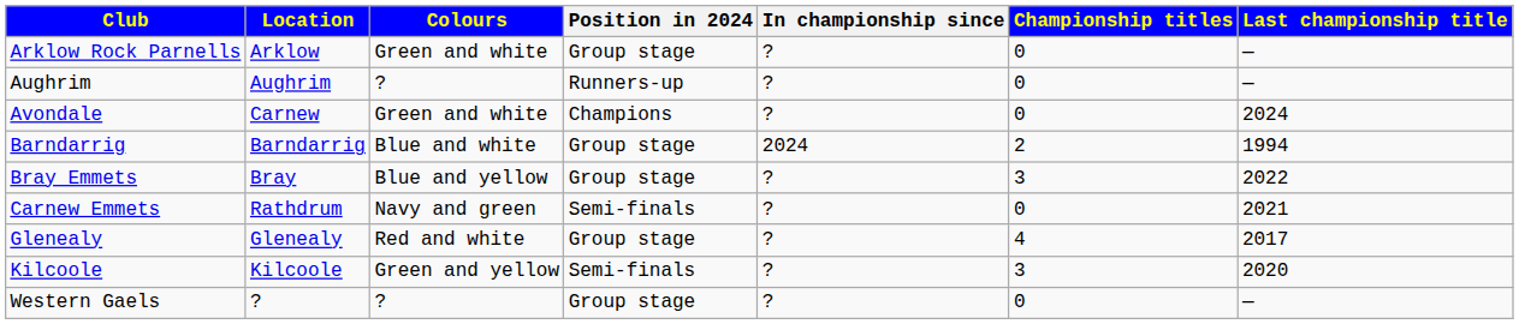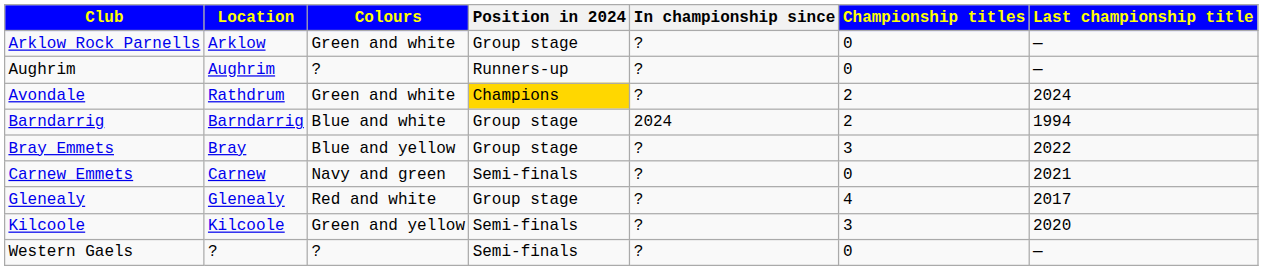 <table class="wikitable sortable">
 <tr>
 <th style="background:blue;color:yellow;">Club</th>
 <th style="background:blue;color:yellow;">Location</th>
 <th style="background:blue;color:yellow;">Colours</th>
 <th>Position in 2024</th>
 <th>In championship since</th>
 <th style="background:blue;color:yellow;">Championship titles</th>
 <th style="background:blue;color:yellow;">Last championship title</th>
 </tr>
 <tr>
 <td><a href='#'>Arklow Rock Parnells</a></td>
 <td><a href='#'>Arklow</a></td>
 <td>Green and white</td>
 <td>Group stage</td>
 <td>?</td>
 <td>0</td>
 <td>—</td>
 </tr>
 <tr>
 <td>Aughrim</td>
 <td><a href='#'>Aughrim</a></td>
 <td>?</td>
 <td>Runners-up</td>
 <td>?</td>
 <td>0</td>
 <td>—</td>
 </tr>
 <tr>
 <td><a href='#'>Avondale</a></td>
-<td><a href='#'>Carnew</a></td>
+<td><a href='#'>Rathdrum</a></td>
 <td>Green and white</td>
-<td>Champions</td>
+<td style="background: gold;">Champions</td>
 <td>?</td>
-<td>0</td>
+<td>2</td>
 <td>2024</td>
 </tr>
 <tr>
 <td><a href='#'>Barndarrig</a></td>
 <td><a href='#'>Barndarrig</a></td>
 <td>Blue and white</td>
 <td>Group stage</td>
 <td>2024</td>
 <td>2</td>
 <td>1994</td>
 </tr>
 <tr>
 <td><a href='#'>Bray Emmets</a></td>
 <td><a href='#'>Bray</a></td>
 <td>Blue and yellow</td>
 <td>Group stage</td>
 <td>?</td>
 <td>3</td>
 <td>2022</td>
 </tr>
 <tr>
 <td><a href='#'>Carnew Emmets</a></td>
-<td><a href='#'>Rathdrum</a></td>
+<td><a href='#'>Carnew</a></td>
 <td>Navy and green</td>
 <td>Semi-finals</td>
 <td>?</td>
 <td>0</td>
 <td>2021</td>
 </tr>
 <tr>
 <td><a href='#'>Glenealy</a></td>
 <td><a href='#'>Glenealy</a></td>
 <td>Red and white</td>
 <td>Group stage</td>
 <td>?</td>
 <td>4</td>
 <td>2017</td>
 </tr>
 <tr>
 <td><a href='#'>Kilcoole</a></td>
 <td><a href='#'>Kilcoole</a></td>
 <td>Green and yellow</td>
 <td>Semi-finals</td>
 <td>?</td>
 <td>3</td>
 <td>2020</td>
 </tr>
 <tr>
 <td>Western Gaels</td>
 <td>?</td>
 <td>?</td>
-<td>Group stage</td>
+<td>Semi-finals</td>
 <td>?</td>
 <td>0</td>
 <td>—</td>
 </tr>
 </table>
